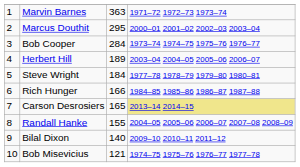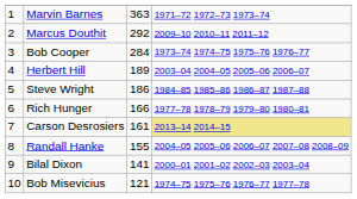 <table class="wikitable">
 <tr>
 </tr>
 <tr>
 <td>1</td>
 <td><a href='#'>Marvin Barnes</a></td>
 <td>363</td>
 <td style="font-size:80%;"><a href='#'>1971–72</a> <a href='#'>1972–73</a> <a href='#'>1973–74</a></td>
 </tr>
 <tr>
 <td>2</td>
 <td><a href='#'>Marcus Douthit</a></td>
-<td>295</td>
-<td style="font-size:80%;"><a href='#'>2000–01</a> <a href='#'>2001–02</a> <a href='#'>2002–03</a> <a href='#'>2003–04</a></td>
+<td>292</td>
+<td style="font-size:80%;"><a href='#'>2009–10</a> <a href='#'>2010–11</a> <a href='#'>2011–12</a></td>
 </tr>
 <tr>
 <td>3</td>
 <td>Bob Cooper</td>
 <td>284</td>
 <td style="font-size:80%;"><a href='#'>1973–74</a> <a href='#'>1974–75</a> <a href='#'>1975–76</a> <a href='#'>1976–77</a></td>
 </tr>
 <tr>
 <td>4</td>
 <td><a href='#'>Herbert Hill</a></td>
 <td>189</td>
 <td style="font-size:80%;"><a href='#'>2003–04</a> <a href='#'>2004–05</a> <a href='#'>2005–06</a> <a href='#'>2006–07</a></td>
 </tr>
 <tr>
 <td>5</td>
 <td>Steve Wright</td>
-<td>184</td>
-<td style="font-size:80%;"><a href='#'>1977–78</a> <a href='#'>1978–79</a> <a href='#'>1979–80</a> <a href='#'>1980–81</a></td>
+<td>186</td>
+<td style="font-size:80%;"><a href='#'>1984–85</a> <a href='#'>1985–86</a> <a href='#'>1986–87</a> <a href='#'>1987–88</a></td>
 </tr>
 <tr>
 <td>6</td>
 <td>Rich Hunger</td>
 <td>166</td>
-<td style="font-size:80%;"><a href='#'>1984–85</a> <a href='#'>1985–86</a> <a href='#'>1986–87</a> <a href='#'>1987–88</a></td>
+<td style="font-size:80%;"><a href='#'>1977–78</a> <a href='#'>1978–79</a> <a href='#'>1979–80</a> <a href='#'>1980–81</a></td>
 </tr>
 <tr>
 <td>7</td>
 <td>Carson Desrosiers</td>
-<td>165</td>
+<td>161</td>
 <td style="background: khaki; font-size:80%;"><a href='#'>2013–14</a> <a href='#'>2014–15</a></td>
 </tr>
 <tr>
 <td>8</td>
 <td><a href='#'>Randall Hanke</a></td>
 <td>155</td>
 <td style="font-size:80%;"><a href='#'>2004–05</a> <a href='#'>2005–06</a> <a href='#'>2006–07</a> <a href='#'>2007–08</a> <a href='#'>2008–09</a></td>
 </tr>
 <tr>
 <td>9</td>
 <td>Bilal Dixon</td>
-<td>140</td>
-<td style="font-size:80%;"><a href='#'>2009–10</a> <a href='#'>2010–11</a> <a href='#'>2011–12</a></td>
+<td>141</td>
+<td style="font-size:80%;"><a href='#'>2000–01</a> <a href='#'>2001–02</a> <a href='#'>2002–03</a> <a href='#'>2003–04</a></td>
 </tr>
 <tr>
 <td>10</td>
 <td>Bob Misevicius</td>
 <td>121</td>
 <td style="font-size:80%;"><a href='#'>1974–75</a> <a href='#'>1975–76</a> <a href='#'>1976–77</a> <a href='#'>1977–78</a></td>
 </tr>
 </table>
